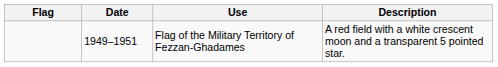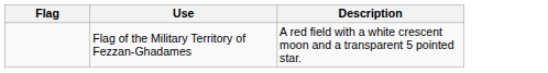 <table class="wikitable">
 <tr>
 <th style="width:110px;">Flag</th>
-<th style="width:100px;">Date</th>
 <th style="width:250px;">Use</th>
 <th style="width:250px;">Description</th>
 </tr>
 <tr>
 <td></td>
-<td>1949–1951</td>
 <td>Flag of the Military Territory of Fezzan-Ghadames</td>
 <td>A red field with a white crescent moon and a transparent 5 pointed star.</td>
 </tr>
 </table>
